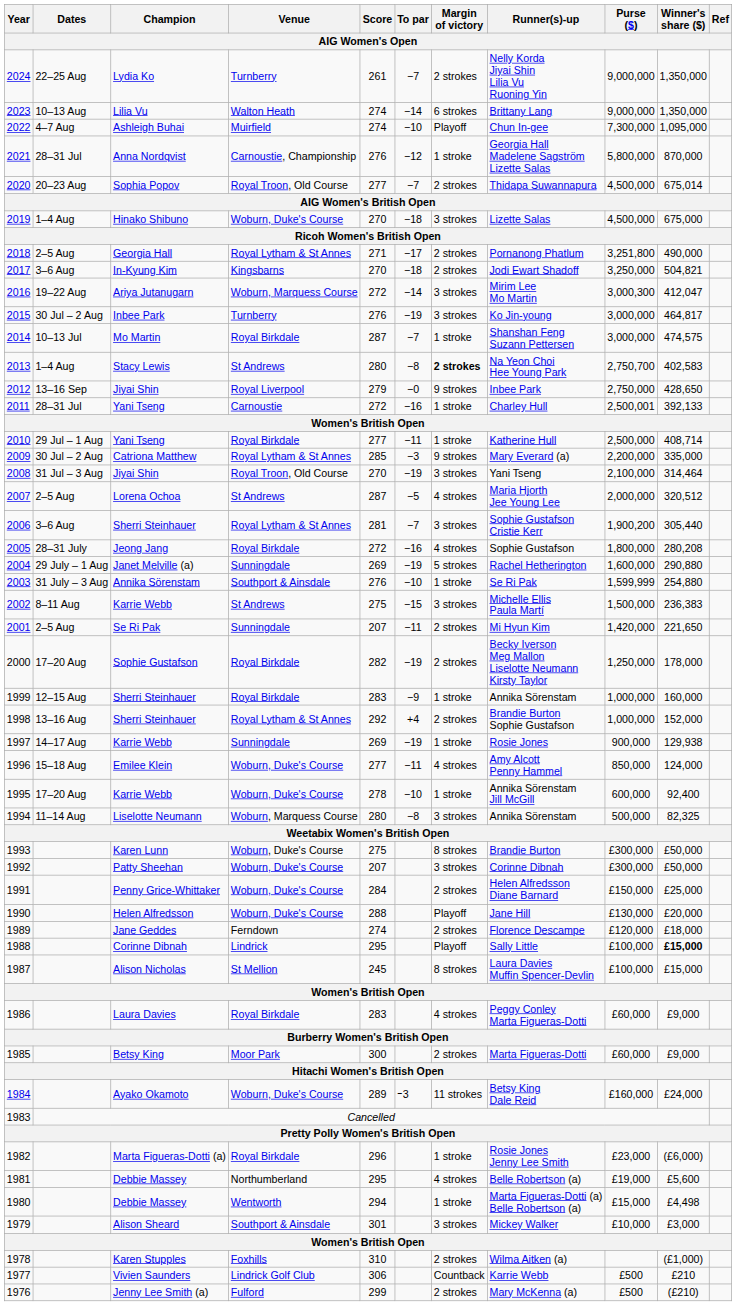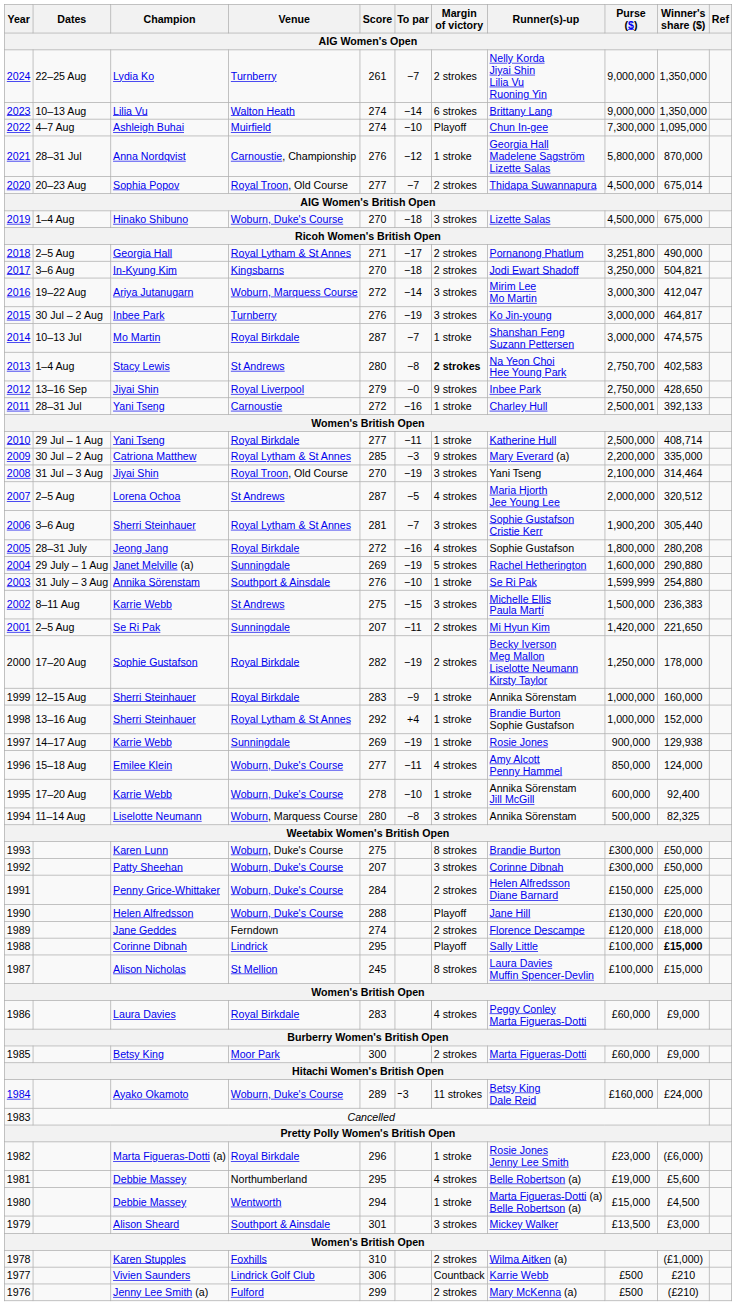 <table class="wikitable sortable" style="font-size: 95%;">
 <tr>
 <th>Year</th>
 <th>Dates</th>
 <th>Champion</th>
 <th>Venue</th>
 <th>Score</th>
 <th>To par</th>
 <th>Margin<br>of victory</th>
 <th>Runner(s)-up</th>
 <th>Purse<br>(<a href='#'>$</a>)</th>
 <th>Winner's<br>share ($)</th>
 <th>Ref</th>
 </tr>
 <tr>
 <th colspan=12>AIG Women's Open</th>
 </tr>
 <tr>
 <td><a href='#'>2024</a></td>
 <td>22–25 Aug</td>
 <td> <a href='#'>Lydia Ko</a></td>
 <td><a href='#'>Turnberry</a></td>
 <td align=center>261</td>
 <td align=center>−7</td>
 <td>2 strokes</td>
 <td> <a href='#'>Nelly Korda</a><br> <a href='#'>Jiyai Shin</a><br> <a href='#'>Lilia Vu</a> <br> <a href='#'>Ruoning Yin</a></td>
 <td align=center>9,000,000</td>
 <td align=center>1,350,000</td>
 <td></td>
 </tr>
 <tr>
 <td><a href='#'>2023</a></td>
 <td>10–13 Aug</td>
 <td> <a href='#'>Lilia Vu</a></td>
 <td><a href='#'>Walton Heath</a></td>
 <td align=center>274</td>
 <td align=center>−14</td>
 <td>6 strokes</td>
 <td> <a href='#'>Brittany Lang</a></td>
 <td align=center>9,000,000</td>
 <td align=center>1,350,000</td>
 <td></td>
 </tr>
 <tr>
 <td><a href='#'>2022</a></td>
 <td>4–7 Aug</td>
 <td> <a href='#'>Ashleigh Buhai</a></td>
 <td><a href='#'>Muirfield</a></td>
 <td align=center>274</td>
 <td align=center>−10</td>
 <td>Playoff</td>
 <td> <a href='#'>Chun In-gee</a></td>
 <td align=center>7,300,000</td>
 <td align=center>1,095,000</td>
 <td></td>
 </tr>
 <tr>
 <td><a href='#'>2021</a></td>
 <td>28–31 Jul</td>
 <td> <a href='#'>Anna Nordqvist</a></td>
 <td><a href='#'>Carnoustie</a>, Championship</td>
 <td align=center>276</td>
 <td align=center>−12</td>
 <td>1 stroke</td>
 <td> <a href='#'>Georgia Hall</a><br> <a href='#'>Madelene Sagström</a><br> <a href='#'>Lizette Salas</a></td>
 <td align=center>5,800,000</td>
 <td align=center>870,000</td>
 <td></td>
 </tr>
 <tr>
 <td><a href='#'>2020</a></td>
 <td>20–23 Aug</td>
 <td> <a href='#'>Sophia Popov</a></td>
 <td><a href='#'>Royal Troon</a>, Old Course</td>
 <td align=center>277</td>
 <td align=center>−7</td>
 <td>2 strokes</td>
 <td> <a href='#'>Thidapa Suwannapura</a></td>
 <td align=center>4,500,000</td>
 <td align=center>675,014</td>
 <td></td>
 </tr>
 <tr>
 <th colspan=12>AIG Women's British Open</th>
 </tr>
 <tr>
 <td><a href='#'>2019</a></td>
 <td>1–4 Aug</td>
 <td> <a href='#'>Hinako Shibuno</a></td>
 <td><a href='#'>Woburn, Duke's Course</a></td>
 <td align=center>270</td>
 <td align=center>−18</td>
 <td>3 strokes</td>
 <td> <a href='#'>Lizette Salas</a></td>
 <td align=center>4,500,000</td>
 <td align=center>675,000</td>
 <td></td>
 </tr>
 <tr>
 <th colspan=12>Ricoh Women's British Open</th>
 </tr>
 <tr>
 <td><a href='#'>2018</a></td>
 <td>2–5 Aug</td>
 <td> <a href='#'>Georgia Hall</a></td>
 <td><a href='#'>Royal Lytham & St Annes</a></td>
 <td align=center>271</td>
 <td align=center>−17</td>
 <td>2 strokes</td>
 <td> <a href='#'>Pornanong Phatlum</a></td>
 <td align=center>3,251,800</td>
 <td align=center>490,000</td>
 <td></td>
 </tr>
 <tr>
 <td><a href='#'>2017</a></td>
 <td>3–6 Aug</td>
 <td> <a href='#'>In-Kyung Kim</a></td>
 <td><a href='#'>Kingsbarns</a></td>
 <td align=center>270</td>
 <td align=center>−18</td>
 <td>2 strokes</td>
 <td> <a href='#'>Jodi Ewart Shadoff</a></td>
 <td align=center>3,250,000</td>
 <td align=center>504,821</td>
 <td></td>
 </tr>
 <tr>
 <td><a href='#'>2016</a></td>
 <td>19–22 Aug</td>
 <td> <a href='#'>Ariya Jutanugarn</a></td>
 <td><a href='#'>Woburn, Marquess Course</a></td>
 <td align=center>272</td>
 <td align=center>−14</td>
 <td>3 strokes</td>
 <td> <a href='#'>Mirim Lee</a><br> <a href='#'>Mo Martin</a></td>
 <td align=center>3,000,300</td>
 <td align=center>412,047</td>
 <td></td>
 </tr>
 <tr>
 <td><a href='#'>2015</a></td>
 <td>30 Jul – 2 Aug</td>
 <td> <a href='#'>Inbee Park</a></td>
 <td><a href='#'>Turnberry</a></td>
 <td align=center>276</td>
 <td align=center>−19</td>
 <td>3 strokes</td>
 <td> <a href='#'>Ko Jin-young</a></td>
 <td align=center>3,000,000</td>
 <td align=center>464,817</td>
 <td></td>
 </tr>
 <tr>
 <td><a href='#'>2014</a></td>
 <td>10–13 Jul</td>
 <td> <a href='#'>Mo Martin</a></td>
 <td><a href='#'>Royal Birkdale</a></td>
 <td align=center>287</td>
 <td align=center>−7</td>
 <td>1 stroke</td>
 <td> <a href='#'>Shanshan Feng</a><br> <a href='#'>Suzann Pettersen</a></td>
 <td align=center>3,000,000</td>
 <td align=center>474,575</td>
 <td></td>
 </tr>
 <tr>
 <td><a href='#'>2013</a></td>
 <td>1–4 Aug</td>
 <td> <a href='#'>Stacy Lewis</a></td>
 <td><a href='#'>St Andrews</a></td>
 <td align=center>280</td>
 <td align=center>−8</td>
 <td><strong>2 strokes</strong></td>
 <td> <a href='#'>Na Yeon Choi</a><br> <a href='#'>Hee Young Park</a></td>
 <td align=center>2,750,700</td>
 <td align=center>402,583</td>
 <td></td>
 </tr>
 <tr>
 <td><a href='#'>2012</a></td>
 <td>13–16 Sep</td>
 <td> <a href='#'>Jiyai Shin</a></td>
 <td><a href='#'>Royal Liverpool</a></td>
 <td align=center>279</td>
 <td align=center>−0</td>
 <td>9 strokes</td>
 <td> <a href='#'>Inbee Park</a></td>
 <td align=center>2,750,000</td>
 <td align=center>428,650</td>
 <td></td>
 </tr>
 <tr>
 <td><a href='#'>2011</a></td>
 <td>28–31 Jul</td>
 <td> <a href='#'>Yani Tseng</a></td>
 <td><a href='#'>Carnoustie</a></td>
 <td align=center>272</td>
 <td align=center>−16</td>
 <td>1 stroke</td>
 <td> <a href='#'>Charley Hull</a></td>
 <td align=center>2,500,001</td>
 <td align=center>392,133</td>
 <td></td>
 </tr>
 <tr>
 <th colspan=12>Women's British Open</th>
 </tr>
 <tr>
 <td><a href='#'>2010</a></td>
 <td>29 Jul – 1 Aug</td>
 <td> <a href='#'>Yani Tseng</a></td>
 <td><a href='#'>Royal Birkdale</a></td>
 <td align=center>277</td>
 <td align=center>−11</td>
 <td>1 stroke</td>
 <td> <a href='#'>Katherine Hull</a></td>
 <td align=center>2,500,000</td>
 <td align=center>408,714</td>
 <td></td>
 </tr>
 <tr>
 <td><a href='#'>2009</a></td>
 <td>30 Jul – 2 Aug</td>
 <td> <a href='#'>Catriona Matthew</a></td>
 <td><a href='#'>Royal Lytham & St Annes</a></td>
 <td align=center>285</td>
 <td align=center>−3</td>
 <td>9 strokes</td>
 <td> <a href='#'>Mary Everard</a> (a)</td>
 <td align=center>2,200,000</td>
 <td align=center>335,000</td>
 <td></td>
 </tr>
 <tr>
 <td><a href='#'>2008</a></td>
 <td>31 Jul – 3 Aug</td>
 <td> <a href='#'>Jiyai Shin</a></td>
 <td><a href='#'>Royal Troon</a>, Old Course</td>
 <td align=center>270</td>
 <td align=center>−19</td>
 <td>3 strokes</td>
 <td> Yani Tseng</td>
 <td align=center>2,100,000</td>
 <td align=center>314,464</td>
 <td></td>
 </tr>
 <tr>
 <td><a href='#'>2007</a></td>
 <td>2–5 Aug</td>
 <td> <a href='#'>Lorena Ochoa</a></td>
 <td><a href='#'> St Andrews</a></td>
 <td align=center>287</td>
 <td align=center>−5</td>
 <td>4 strokes</td>
 <td> <a href='#'>Maria Hjorth</a><br> <a href='#'>Jee Young Lee</a></td>
 <td align=center>2,000,000</td>
 <td align=center>320,512</td>
 <td></td>
 </tr>
 <tr>
 <td><a href='#'>2006</a></td>
 <td>3–6 Aug</td>
 <td> <a href='#'>Sherri Steinhauer</a></td>
 <td><a href='#'>Royal Lytham & St Annes</a></td>
 <td align=center>281</td>
 <td align=center>−7</td>
 <td>3 strokes</td>
 <td> <a href='#'>Sophie Gustafson</a><br> <a href='#'>Cristie Kerr</a></td>
 <td align=center>1,900,200</td>
 <td align=center>305,440</td>
 <td></td>
 </tr>
 <tr>
 <td><a href='#'>2005</a></td>
 <td>28–31 July</td>
 <td> <a href='#'>Jeong Jang</a></td>
 <td><a href='#'>Royal Birkdale</a></td>
 <td align=center>272</td>
 <td align=center>−16</td>
 <td>4 strokes</td>
 <td> Sophie Gustafson</td>
 <td align=center>1,800,000</td>
 <td align=center>280,208</td>
 <td></td>
 </tr>
 <tr>
 <td><a href='#'>2004</a></td>
 <td>29 July – 1 Aug</td>
 <td> <a href='#'>Janet Melville</a> (a)</td>
 <td><a href='#'>Sunningdale</a></td>
 <td align=center>269</td>
 <td align=center>−19</td>
 <td>5 strokes</td>
 <td> <a href='#'>Rachel Hetherington</a></td>
 <td align=center>1,600,000</td>
 <td align=center>290,880</td>
 <td></td>
 </tr>
 <tr>
 <td><a href='#'>2003</a></td>
 <td>31 July – 3 Aug</td>
 <td> <a href='#'>Annika Sörenstam</a></td>
 <td><a href='#'>Southport & Ainsdale</a></td>
 <td align=center>276</td>
 <td align=center>−10</td>
 <td>1 stroke</td>
 <td> <a href='#'>Se Ri Pak</a></td>
 <td align=center>1,599,999</td>
 <td align=center>254,880</td>
 <td></td>
 </tr>
 <tr>
 <td><a href='#'>2002</a></td>
 <td>8–11 Aug</td>
 <td> <a href='#'>Karrie Webb</a></td>
 <td><a href='#'>St Andrews</a></td>
 <td align=center>275</td>
 <td align=center>−15</td>
 <td>3 strokes</td>
 <td> <a href='#'>Michelle Ellis</a><br> <a href='#'>Paula Martí</a></td>
 <td align=center>1,500,000</td>
 <td align=center>236,383</td>
 <td></td>
 </tr>
 <tr>
 <td><a href='#'>2001</a></td>
 <td>2–5 Aug</td>
 <td> <a href='#'>Se Ri Pak</a></td>
 <td><a href='#'>Sunningdale</a></td>
 <td align=center>207</td>
 <td align=center>−11</td>
 <td>2 strokes</td>
 <td> <a href='#'>Mi Hyun Kim</a></td>
 <td align=center>1,420,000</td>
 <td align=center>221,650</td>
 <td></td>
 </tr>
 <tr>
 <td>2000</td>
 <td>17–20 Aug</td>
 <td> <a href='#'>Sophie Gustafson</a></td>
 <td><a href='#'>Royal Birkdale</a></td>
 <td align=center>282</td>
 <td align=center>−19</td>
 <td>2 strokes</td>
 <td> <a href='#'>Becky Iverson</a><br> <a href='#'>Meg Mallon</a><br> <a href='#'>Liselotte Neumann</a><br>  <a href='#'>Kirsty Taylor</a></td>
 <td align=center>1,250,000</td>
 <td align=center>178,000</td>
 <td></td>
 </tr>
 <tr>
 <td>1999</td>
 <td>12–15 Aug</td>
 <td> <a href='#'>Sherri Steinhauer</a></td>
 <td><a href='#'>Royal Birkdale</a></td>
 <td align=center>283</td>
 <td align=center>−9</td>
 <td>1 stroke</td>
 <td> Annika Sörenstam</td>
 <td align=center>1,000,000</td>
 <td align=center>160,000</td>
 <td></td>
 </tr>
 <tr>
 <td>1998</td>
 <td>13–16 Aug</td>
 <td> <a href='#'>Sherri Steinhauer</a></td>
 <td><a href='#'>Royal Lytham & St Annes</a></td>
 <td align=center>292</td>
 <td align=center>+4</td>
-<td>2 strokes</td>
+<td>1 stroke</td>
 <td> <a href='#'>Brandie Burton</a><br> Sophie Gustafson</td>
 <td align=center>1,000,000</td>
 <td align=center>152,000</td>
 <td></td>
 </tr>
 <tr>
 <td>1997</td>
 <td>14–17 Aug</td>
 <td> <a href='#'>Karrie Webb</a></td>
 <td><a href='#'>Sunningdale</a></td>
 <td align=center>269</td>
 <td align=center>−19</td>
 <td>1 stroke</td>
 <td> <a href='#'>Rosie Jones</a></td>
 <td align=center>900,000</td>
 <td align=center>129,938</td>
 <td></td>
 </tr>
 <tr>
 <td>1996</td>
 <td>15–18 Aug</td>
 <td> <a href='#'>Emilee Klein</a></td>
 <td><a href='#'>Woburn, Duke's Course</a></td>
 <td align=center>277</td>
 <td align=center>−11</td>
 <td>4 strokes</td>
 <td> <a href='#'>Amy Alcott</a><br> <a href='#'>Penny Hammel</a></td>
 <td align=center>850,000</td>
 <td align=center>124,000</td>
 <td></td>
 </tr>
 <tr>
 <td>1995</td>
 <td>17–20 Aug</td>
 <td> <a href='#'>Karrie Webb</a></td>
 <td><a href='#'>Woburn, Duke's Course</a></td>
 <td align=center>278</td>
 <td align=center>−10</td>
 <td>1 stroke</td>
 <td> Annika Sörenstam<br> <a href='#'>Jill McGill</a></td>
 <td align=center>600,000</td>
 <td align=center>92,400</td>
 <td></td>
 </tr>
 <tr>
 <td>1994</td>
 <td>11–14 Aug</td>
 <td> <a href='#'>Liselotte Neumann</a></td>
 <td><a href='#'>Woburn</a>, Marquess Course</td>
 <td align=center>280</td>
 <td align=center>−8</td>
 <td>3 strokes</td>
 <td> Annika Sörenstam</td>
 <td align=center>500,000</td>
 <td align=center>82,325</td>
 <td></td>
 </tr>
 <tr>
 <th colspan=12>Weetabix Women's British Open</th>
 </tr>
 <tr>
 <td>1993</td>
 <td></td>
 <td> <a href='#'>Karen Lunn</a></td>
 <td><a href='#'>Woburn</a>, Duke's Course</td>
 <td align=center>275</td>
 <td></td>
 <td>8 strokes</td>
 <td> <a href='#'>Brandie Burton</a></td>
 <td align=center>£300,000</td>
 <td align=center>£50,000</td>
 <td></td>
 </tr>
 <tr>
 <td>1992</td>
 <td></td>
 <td> <a href='#'>Patty Sheehan</a></td>
 <td><a href='#'>Woburn, Duke's Course</a></td>
 <td align=center>207</td>
 <td></td>
 <td>3 strokes</td>
 <td> <a href='#'>Corinne Dibnah</a></td>
 <td align=center>£300,000</td>
 <td align=center>£50,000</td>
 <td></td>
 </tr>
 <tr>
 <td>1991</td>
 <td></td>
 <td> <a href='#'>Penny Grice-Whittaker</a></td>
 <td><a href='#'>Woburn, Duke's Course</a></td>
 <td align=center>284</td>
 <td></td>
 <td>2 strokes</td>
 <td> <a href='#'>Helen Alfredsson</a><br> <a href='#'>Diane Barnard</a></td>
 <td align=center>£150,000</td>
 <td align=center>£25,000</td>
 <td></td>
 </tr>
 <tr>
 <td>1990</td>
 <td></td>
 <td> <a href='#'>Helen Alfredsson</a></td>
 <td><a href='#'>Woburn, Duke's Course</a></td>
 <td align=center>288</td>
 <td></td>
 <td>Playoff</td>
 <td> <a href='#'>Jane Hill</a></td>
 <td align=center>£130,000</td>
 <td align=center>£20,000</td>
 <td></td>
 </tr>
 <tr>
 <td>1989</td>
 <td></td>
 <td> <a href='#'>Jane Geddes</a></td>
 <td>Ferndown</td>
 <td align=center>274</td>
 <td></td>
 <td>2 strokes</td>
 <td> <a href='#'>Florence Descampe</a></td>
 <td align=center>£120,000</td>
 <td align=center>£18,000</td>
 <td></td>
 </tr>
 <tr>
 <td>1988</td>
 <td></td>
 <td> <a href='#'>Corinne Dibnah</a></td>
 <td><a href='#'>Lindrick</a></td>
 <td align=center>295</td>
 <td></td>
 <td>Playoff</td>
 <td> <a href='#'>Sally Little</a></td>
 <td align=center>£100,000</td>
 <td align=center><strong>£15,000</strong></td>
 <td></td>
 </tr>
 <tr>
 <td>1987</td>
 <td></td>
 <td> <a href='#'>Alison Nicholas</a></td>
 <td><a href='#'>St Mellion</a></td>
 <td align=center>245</td>
 <td></td>
 <td>8 strokes</td>
 <td> <a href='#'>Laura Davies</a><br> <a href='#'>Muffin Spencer-Devlin</a></td>
 <td align=center>£100,000</td>
 <td align=center>£15,000</td>
 <td></td>
 </tr>
 <tr>
 <th colspan=12>Women's British Open</th>
 </tr>
 <tr>
 <td>1986</td>
 <td></td>
 <td> <a href='#'>Laura Davies</a></td>
 <td><a href='#'>Royal Birkdale</a></td>
 <td align=center>283</td>
 <td></td>
 <td>4 strokes</td>
 <td> <a href='#'>Peggy Conley</a><br> <a href='#'>Marta Figueras-Dotti</a></td>
 <td align=center>£60,000</td>
 <td align=center>£9,000</td>
 <td></td>
 </tr>
 <tr>
 <th colspan=12>Burberry Women's British Open</th>
 </tr>
 <tr>
 <td>1985</td>
 <td></td>
 <td> <a href='#'>Betsy King</a></td>
 <td><a href='#'>Moor Park</a></td>
 <td align=center>300</td>
 <td></td>
 <td>2 strokes</td>
 <td> <a href='#'>Marta Figueras-Dotti</a></td>
 <td align=center>£60,000</td>
 <td align=center>£9,000</td>
 <td></td>
 </tr>
 <tr>
 <th colspan=12>Hitachi Women's British Open</th>
 </tr>
 <tr>
 <td><a href='#'>1984</a></td>
 <td></td>
 <td> <a href='#'>Ayako Okamoto</a></td>
 <td><a href='#'>Woburn, Duke's Course</a></td>
 <td align=center>289</td>
 <td>ｰ3</td>
 <td>11 strokes</td>
 <td> <a href='#'>Betsy King</a><br> <a href='#'>Dale Reid</a></td>
 <td align=center>£160,000</td>
 <td align=center>£24,000</td>
 <td></td>
 </tr>
 <tr>
 <td>1983</td>
 <td colspan=9 align=center><em>Cancelled</em></td>
 <td></td>
 </tr>
 <tr>
 <th colspan=12>Pretty Polly Women's British Open</th>
 </tr>
 <tr>
 <td>1982</td>
 <td></td>
 <td> <a href='#'>Marta Figueras-Dotti</a> (a)</td>
 <td><a href='#'>Royal Birkdale</a></td>
 <td align=center>296</td>
 <td></td>
 <td>1 stroke</td>
 <td> <a href='#'>Rosie Jones</a><br> <a href='#'>Jenny Lee Smith</a></td>
 <td align=center>£23,000</td>
 <td align=center>(£6,000)</td>
 <td></td>
 </tr>
 <tr>
 <td>1981</td>
 <td></td>
 <td> <a href='#'>Debbie Massey</a></td>
 <td>Northumberland</td>
 <td align=center>295</td>
 <td></td>
 <td>4 strokes</td>
 <td> <a href='#'>Belle Robertson</a> (a)</td>
 <td align=center>£19,000</td>
 <td align=center>£5,600</td>
 <td></td>
 </tr>
 <tr>
 <td>1980</td>
 <td></td>
 <td> <a href='#'>Debbie Massey</a></td>
 <td><a href='#'>Wentworth</a></td>
 <td align=center>294</td>
 <td></td>
 <td>1 stroke</td>
 <td> <a href='#'>Marta Figueras-Dotti</a> (a)<br> <a href='#'>Belle Robertson</a> (a)</td>
 <td align=center>£15,000</td>
-<td align=center>£4,498</td>
+<td align=center>£4,500</td>
 <td></td>
 </tr>
 <tr>
 <td>1979</td>
 <td></td>
 <td> <a href='#'>Alison Sheard</a></td>
 <td><a href='#'>Southport & Ainsdale</a></td>
 <td align=center>301</td>
 <td></td>
 <td>3 strokes</td>
 <td> <a href='#'>Mickey Walker</a></td>
-<td align=center>£10,000</td>
+<td align=center>£13,500</td>
 <td align=center>£3,000</td>
 <td></td>
 </tr>
 <tr>
 <th colspan=12>Women's British Open</th>
 </tr>
 <tr>
 <td>1978</td>
 <td></td>
 <td> <a href='#'>Karen Stupples</a></td>
 <td><a href='#'>Foxhills</a></td>
 <td align=center>310</td>
 <td></td>
 <td>2 strokes</td>
 <td> <a href='#'>Wilma Aitken</a> (a)</td>
 <td align=center></td>
 <td align=center>(£1,000)</td>
 <td></td>
 </tr>
 <tr>
 <td>1977</td>
 <td></td>
 <td> <a href='#'>Vivien Saunders</a></td>
 <td><a href='#'>Lindrick Golf Club</a></td>
 <td align=center>306</td>
 <td></td>
 <td>Countback</td>
 <td> <a href='#'>Karrie Webb</a></td>
 <td align=center>£500</td>
 <td align=center>£210</td>
 <td></td>
 </tr>
 <tr>
 <td>1976</td>
 <td></td>
 <td> <a href='#'>Jenny Lee Smith</a> (a)</td>
 <td><a href='#'>Fulford</a></td>
 <td align=center>299</td>
 <td></td>
 <td>2 strokes</td>
 <td> <a href='#'>Mary McKenna</a> (a)</td>
 <td align=center>£500</td>
 <td align=center>(£210)</td>
 <td></td>
 </tr>
 </table>
